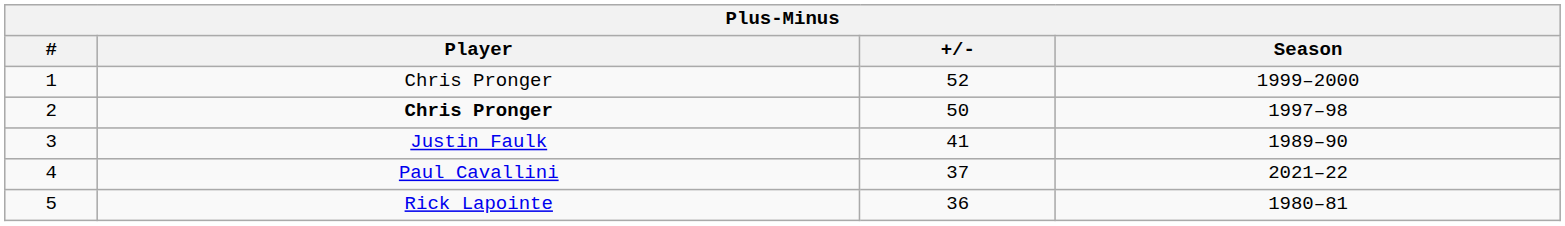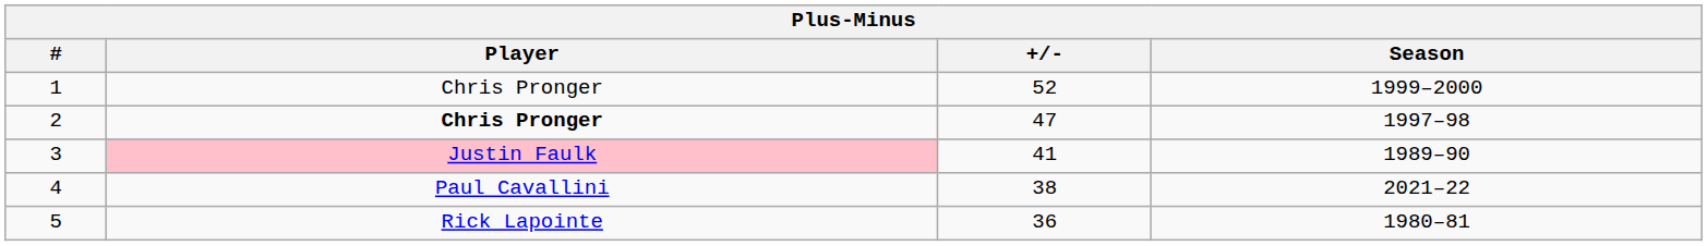 <table class="wikitable" style="text-align: center; font-size: 95%" width="80%">
 <tr>
 <th colspan="4">Plus-Minus</th>
 </tr>
 <tr>
 <th>#</th>
 <th>Player</th>
 <th>+/-</th>
 <th>Season</th>
 </tr>
 <tr>
 <td>1</td>
 <td>Chris Pronger</td>
 <td>52</td>
 <td>1999–2000</td>
 </tr>
 <tr>
 <td>2</td>
 <td><strong>Chris Pronger</strong></td>
-<td>50</td>
+<td>47</td>
 <td>1997–98</td>
 </tr>
 <tr>
 <td>3</td>
-<td><a href='#'>Justin Faulk</a></td>
+<td style="background: pink;"><a href='#'>Justin Faulk</a></td>
 <td>41</td>
 <td>1989–90</td>
 </tr>
 <tr>
 <td>4</td>
 <td><a href='#'>Paul Cavallini</a></td>
-<td>37</td>
+<td>38</td>
 <td>2021–22</td>
 </tr>
 <tr>
 <td>5</td>
 <td><a href='#'>Rick Lapointe</a></td>
 <td>36</td>
 <td>1980–81</td>
 </tr>
 </table>
